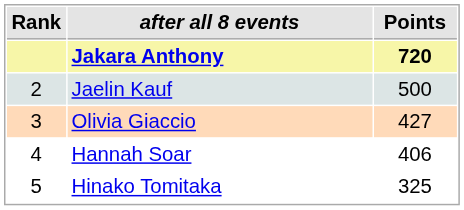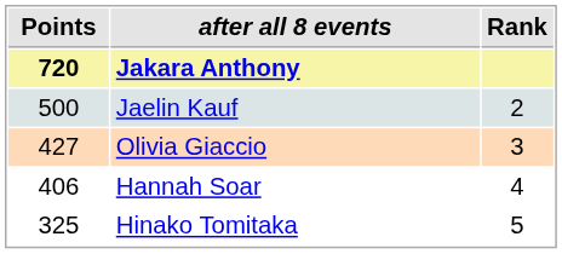 <table cellspacing="1" cellpadding="3" style="border:1px solid #AAAAAA;font-size:86%">
 <tr style="background-color: #E4E4E4;">
+<th style="border-bottom:1px solid #AAAAAA; width: 50px;">Points</th>
+<th style="border-bottom:1px solid #AAAAAA; width: 200px;"><em>after all 8 events</em></th>
 <th style="border-bottom:1px solid #AAAAAA; width: 10px;">Rank</th>
-<th style="border-bottom:1px solid #AAAAAA; width: 200px;"><em>after all 8 events</em></th>
-<th style="border-bottom:1px solid #AAAAAA; width: 50px;">Points</th>
 </tr>
 <tr style="background:#f7f6a8;">
+<td align=center><strong>720</strong></td>
+<td> <strong><a href='#'>Jakara Anthony</a></strong></td>
 <td align=center></td>
-<td> <strong><a href='#'>Jakara Anthony</a></strong></td>
-<td align=center><strong>720</strong></td>
 </tr>
 <tr style="background:#dce5e5;">
+<td align=center>500</td>
+<td> <a href='#'>Jaelin Kauf</a></td>
 <td align=center>2</td>
-<td> <a href='#'>Jaelin Kauf</a></td>
-<td align=center>500</td>
 </tr>
 <tr style="background:#ffdab9;">
+<td align=center>427</td>
+<td> <a href='#'>Olivia Giaccio</a></td>
 <td align=center>3</td>
-<td> <a href='#'>Olivia Giaccio</a></td>
-<td align=center>427</td>
 </tr>
 <tr>
+<td align=center>406</td>
+<td> <a href='#'>Hannah Soar</a></td>
 <td align=center>4</td>
-<td> <a href='#'>Hannah Soar</a></td>
-<td align=center>406</td>
 </tr>
 <tr>
+<td align=center>325</td>
+<td> <a href='#'>Hinako Tomitaka</a></td>
 <td align=center>5</td>
-<td> <a href='#'>Hinako Tomitaka</a></td>
-<td align=center>325</td>
 </tr>
 </table>
